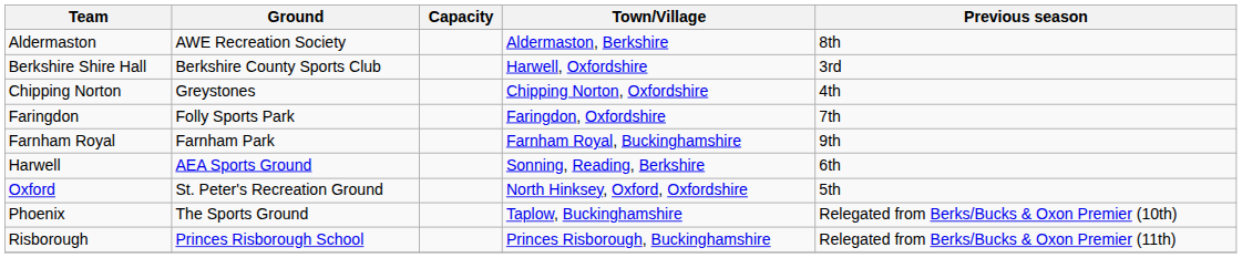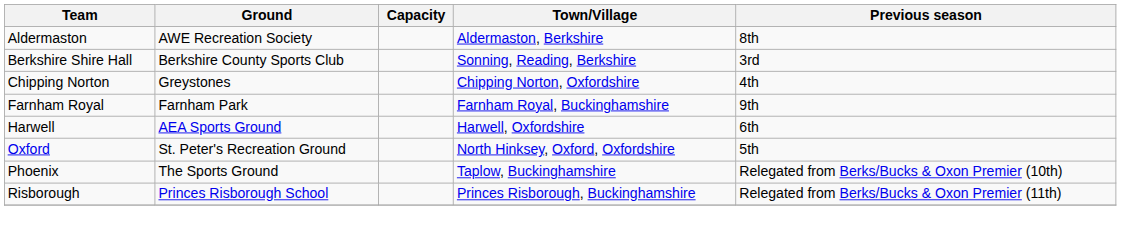 <table class="wikitable sortable" width=100%>
 <tr>
 <th>Team</th>
 <th>Ground</th>
 <th>Capacity</th>
 <th>Town/Village</th>
 <th>Previous season</th>
 </tr>
 <tr>
 <td>Aldermaston</td>
 <td>AWE Recreation Society</td>
 <td></td>
 <td><a href='#'>Aldermaston</a>, <a href='#'>Berkshire</a></td>
 <td>8th</td>
 </tr>
 <tr>
 <td>Berkshire Shire Hall</td>
 <td>Berkshire County Sports Club</td>
 <td></td>
-<td><a href='#'>Harwell</a>, <a href='#'>Oxfordshire</a></td>
+<td><a href='#'>Sonning</a>, <a href='#'>Reading</a>, <a href='#'>Berkshire</a></td>
 <td>3rd</td>
 </tr>
 <tr>
 <td>Chipping Norton</td>
 <td>Greystones</td>
 <td></td>
 <td><a href='#'>Chipping Norton</a>, <a href='#'>Oxfordshire</a></td>
 <td>4th</td>
-</tr>
-<tr>
-<td>Faringdon</td>
-<td>Folly Sports Park</td>
-<td></td>
-<td><a href='#'>Faringdon</a>, <a href='#'>Oxfordshire</a></td>
-<td>7th</td>
 </tr>
 <tr>
 <td>Farnham Royal</td>
 <td>Farnham Park</td>
 <td></td>
 <td><a href='#'>Farnham Royal</a>, <a href='#'>Buckinghamshire</a></td>
 <td>9th</td>
 </tr>
 <tr>
 <td>Harwell</td>
 <td><a href='#'>AEA Sports Ground</a></td>
 <td></td>
-<td><a href='#'>Sonning</a>, <a href='#'>Reading</a>, <a href='#'>Berkshire</a></td>
+<td><a href='#'>Harwell</a>, <a href='#'>Oxfordshire</a></td>
 <td>6th</td>
 </tr>
 <tr>
 <td><a href='#'>Oxford</a></td>
 <td>St. Peter's Recreation Ground</td>
 <td></td>
 <td><a href='#'>North Hinksey</a>, <a href='#'>Oxford</a>, <a href='#'>Oxfordshire</a></td>
 <td>5th</td>
 </tr>
 <tr>
 <td>Phoenix</td>
 <td>The Sports Ground</td>
 <td></td>
 <td><a href='#'>Taplow</a>, <a href='#'>Buckinghamshire</a></td>
 <td>Relegated from <a href='#'>Berks/Bucks & Oxon Premier</a> (10th)</td>
 </tr>
 <tr>
 <td>Risborough</td>
 <td><a href='#'>Princes Risborough School</a></td>
 <td></td>
 <td><a href='#'>Princes Risborough</a>, <a href='#'>Buckinghamshire</a></td>
 <td>Relegated from <a href='#'>Berks/Bucks & Oxon Premier</a>  (11th)</td>
 </tr>
 <tr>
 </tr>
 </table>
